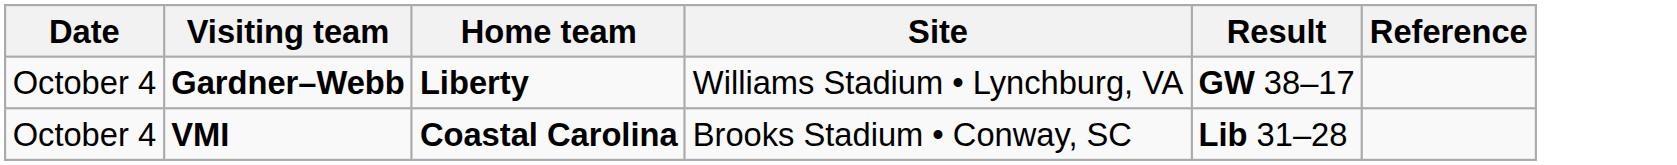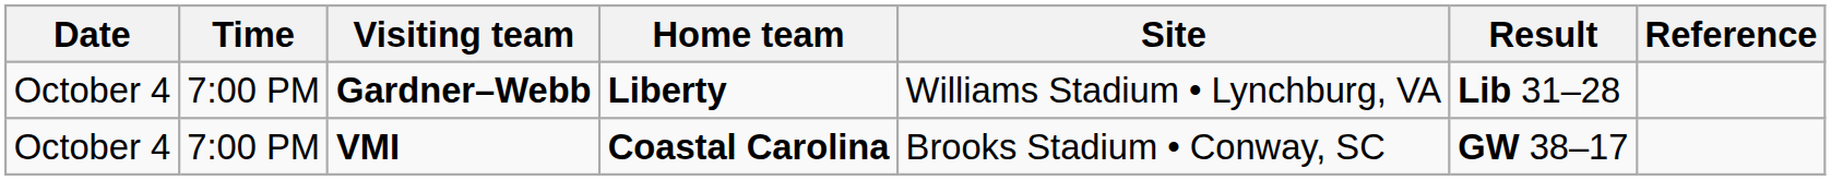 <table class="wikitable" style="font-size:95%;">
 <tr>
 <th>Date</th>
+<th>Time</th>
 <th>Visiting team</th>
 <th>Home team</th>
 <th>Site</th>
 <th>Result</th>
 <th class="unsortable">Reference</th>
 </tr>
 <tr bgcolor=>
 <td>October 4</td>
+<td>7:00 PM</td>
 <td><strong>Gardner–Webb</strong></td>
 <td><strong>Liberty</strong></td>
 <td>Williams Stadium • Lynchburg, VA</td>
-<td><strong>GW</strong> 38–17</td>
+<td><strong>Lib</strong> 31–28</td>
 <td></td>
 </tr>
 <tr bgcolor=>
 <td>October 4</td>
+<td>7:00 PM</td>
 <td><strong>VMI</strong></td>
 <td><strong>Coastal Carolina</strong></td>
 <td>Brooks Stadium • Conway, SC</td>
-<td><strong>Lib</strong> 31–28</td>
+<td><strong>GW</strong> 38–17</td>
 <td></td>
 </tr>
 </table>
